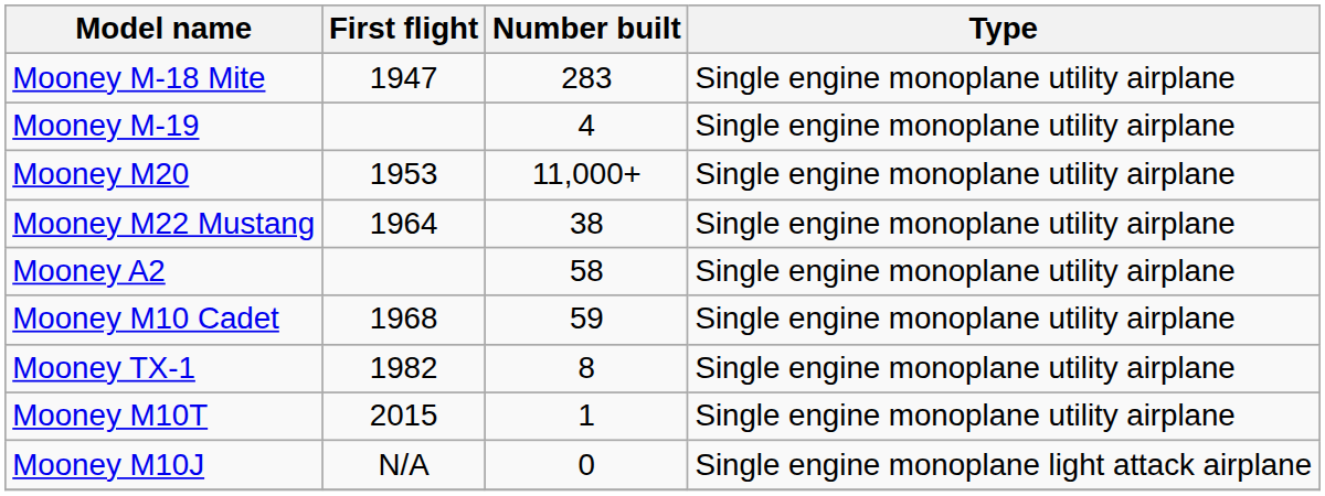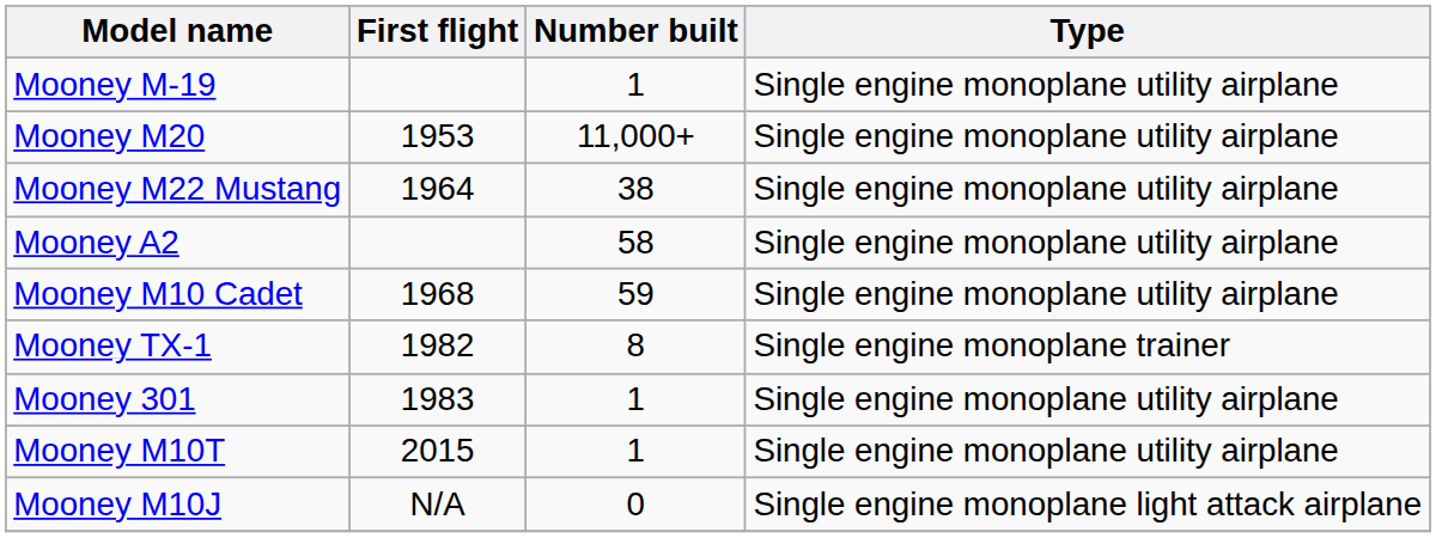 <table class="wikitable sortable">
 <tr>
 <th>Model name</th>
 <th>First flight</th>
 <th>Number built</th>
 <th>Type</th>
 </tr>
 <tr>
-<td align=left><a href='#'>Mooney M-18 Mite</a></td>
-<td align=center>1947</td>
-<td align=center>283</td>
-<td align=left>Single engine monoplane utility airplane</td>
-</tr>
-<tr>
 <td align=left><a href='#'>Mooney M-19</a></td>
 <td align=center></td>
-<td align=center>4</td>
+<td align=center>1</td>
 <td align=left>Single engine monoplane utility airplane</td>
 </tr>
 <tr>
 <td align=left><a href='#'>Mooney M20</a></td>
 <td align=center>1953</td>
 <td align=center>11,000+</td>
 <td align=left>Single engine monoplane utility airplane</td>
 </tr>
 <tr>
 <td align=left><a href='#'>Mooney M22 Mustang</a></td>
 <td align=center>1964</td>
 <td align=center>38</td>
 <td align=left>Single engine monoplane utility airplane</td>
 </tr>
 <tr>
 <td align=left><a href='#'>Mooney A2</a></td>
 <td align=center></td>
 <td align=center>58</td>
 <td align=left>Single engine monoplane utility airplane</td>
 </tr>
 <tr>
 <td align=left><a href='#'>Mooney M10 Cadet</a></td>
 <td align=center>1968</td>
 <td align=center>59</td>
 <td align=left>Single engine monoplane utility airplane</td>
 </tr>
 <tr>
 <td align=left><a href='#'>Mooney TX-1</a></td>
 <td align=center>1982</td>
 <td align=center>8</td>
+<td align=left>Single engine monoplane trainer</td>
+</tr>
+<tr>
+<td align=left><a href='#'>Mooney 301</a></td>
+<td align=center>1983</td>
+<td align=center>1</td>
 <td align=left>Single engine monoplane utility airplane</td>
 </tr>
 <tr>
 <td align=left><a href='#'>Mooney M10T</a></td>
 <td align=center>2015</td>
 <td align=center>1</td>
 <td align=left>Single engine monoplane utility airplane</td>
 </tr>
 <tr>
 <td align=left><a href='#'>Mooney M10J</a></td>
 <td align=center>N/A</td>
 <td align=center>0</td>
 <td align=left>Single engine monoplane light attack airplane</td>
 </tr>
 <tr>
 </tr>
 </table>
